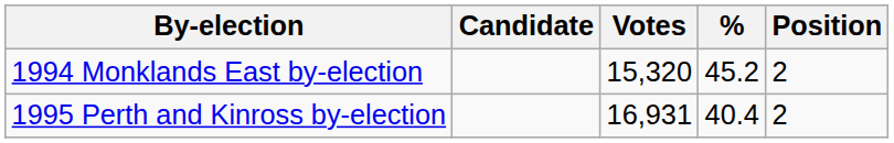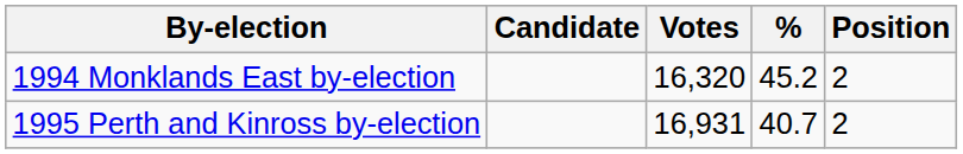 <table class="wikitable sortable">
 <tr>
 <th>By-election</th>
 <th>Candidate</th>
 <th>Votes</th>
 <th>%</th>
 <th>Position</th>
 </tr>
 <tr>
 <td><a href='#'>1994 Monklands East by-election</a></td>
 <td></td>
-<td>15,320</td>
+<td>16,320</td>
 <td>45.2</td>
 <td>2</td>
 </tr>
 <tr>
 <td><a href='#'>1995 Perth and Kinross by-election</a></td>
 <td></td>
 <td>16,931</td>
-<td>40.4</td>
+<td>40.7</td>
 <td>2</td>
 </tr>
 </table>
